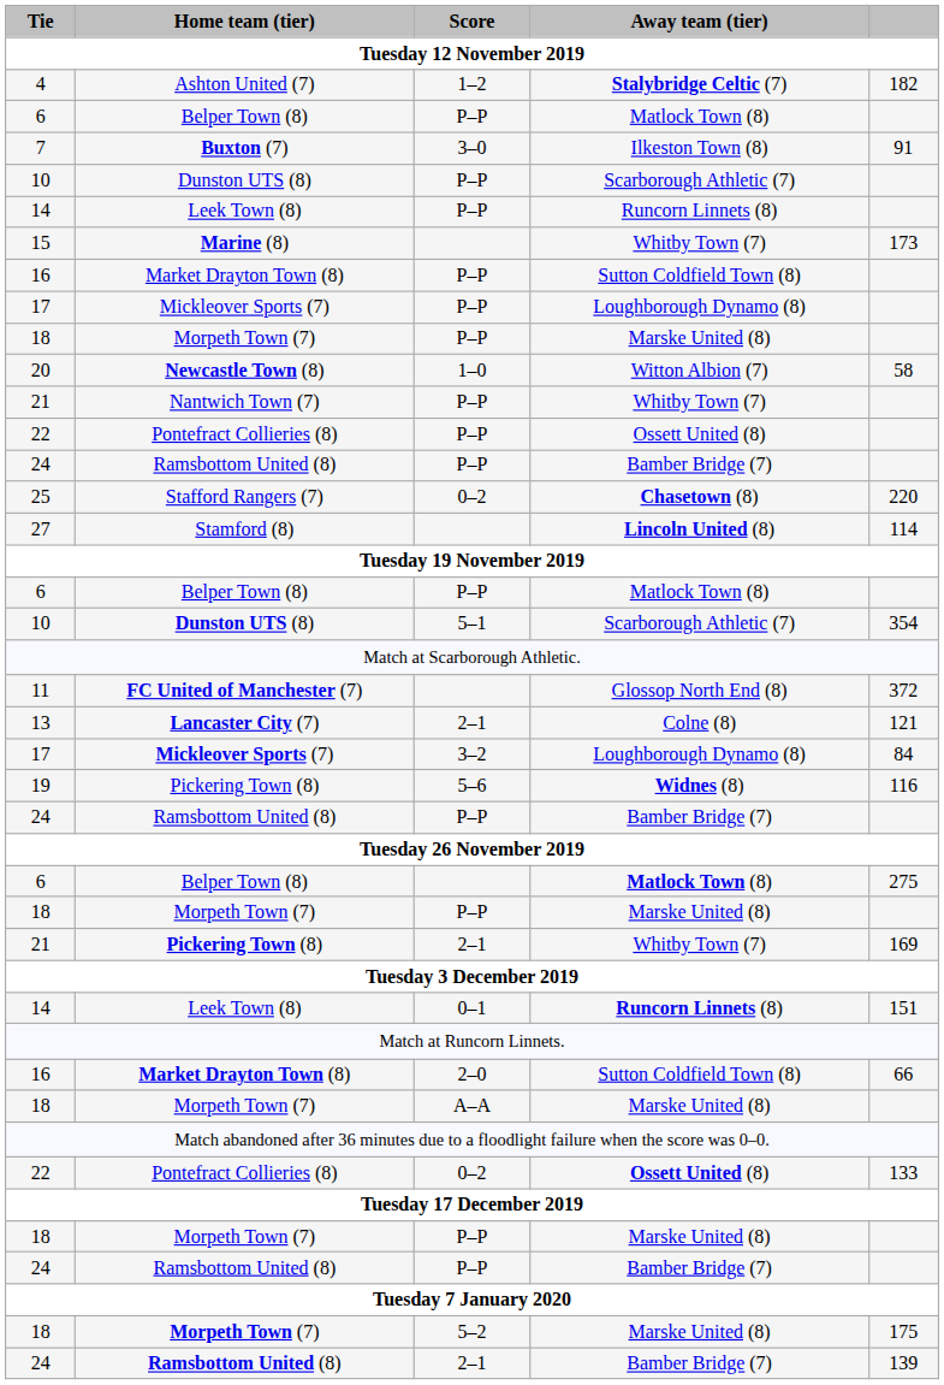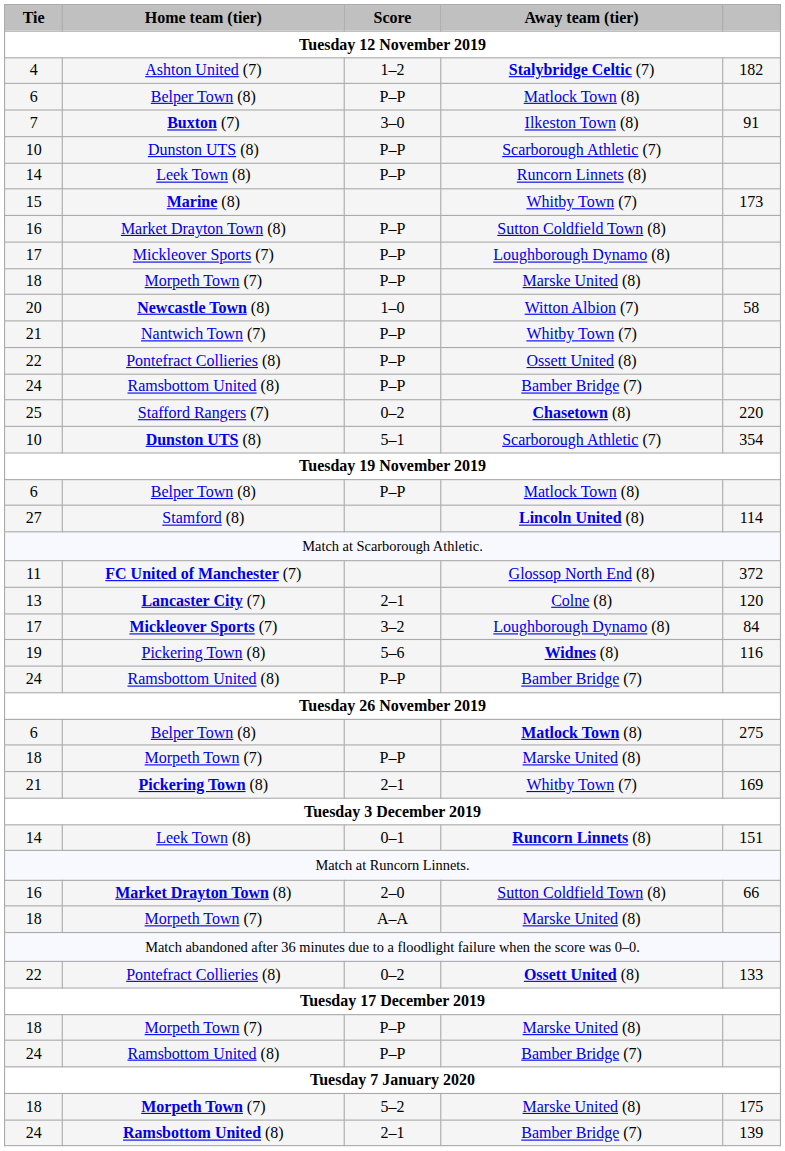 <table class="wikitable" style="width: 700px; background:WhiteSmoke; text-align:center; font-size:90%">
 <tr>
 <td scope="col" style="width:  7.50%; background:silver;"><strong>Tie</strong></td>
 <td scope="col" style="width: 36.25%; background:silver;"><strong>Home team (tier)</strong></td>
 <td scope="col" style="width: 12.50%; background:silver;"><strong>Score</strong></td>
 <td scope="col" style="width: 36.25%; background:silver;"><strong>Away team (tier)</strong></td>
 <td scope="col" style="width:  7.50%; background:silver;"><strong></strong></td>
 </tr>
 <tr>
 <td colspan="5" style= background:White><strong>Tuesday 12 November 2019</strong></td>
 </tr>
 <tr>
 <td>4</td>
 <td><a href='#'>Ashton United</a> (7)</td>
 <td>1–2</td>
 <td><strong><a href='#'>Stalybridge Celtic</a></strong> (7)</td>
 <td>182</td>
 </tr>
 <tr>
 <td>6</td>
 <td><a href='#'>Belper Town</a> (8)</td>
 <td>P–P</td>
 <td><a href='#'>Matlock Town</a> (8)</td>
 <td></td>
 </tr>
 <tr>
 <td>7</td>
 <td><strong><a href='#'>Buxton</a></strong> (7)</td>
 <td>3–0</td>
 <td><a href='#'>Ilkeston Town</a> (8)</td>
 <td>91</td>
 </tr>
 <tr>
 <td>10</td>
 <td><a href='#'>Dunston UTS</a> (8)</td>
 <td>P–P</td>
 <td><a href='#'>Scarborough Athletic</a> (7)</td>
 <td></td>
 </tr>
 <tr>
 <td>14</td>
 <td><a href='#'>Leek Town</a> (8)</td>
 <td>P–P</td>
 <td><a href='#'>Runcorn Linnets</a> (8)</td>
 <td></td>
 </tr>
 <tr>
 <td>15</td>
 <td><strong><a href='#'>Marine</a></strong> (8)</td>
 <td></td>
 <td><a href='#'>Whitby Town</a> (7)</td>
 <td>173</td>
 </tr>
 <tr>
 <td>16</td>
 <td><a href='#'>Market Drayton Town</a> (8)</td>
 <td>P–P</td>
 <td><a href='#'>Sutton Coldfield Town</a> (8)</td>
 <td></td>
 </tr>
 <tr>
 <td>17</td>
 <td><a href='#'>Mickleover Sports</a> (7)</td>
 <td>P–P</td>
 <td><a href='#'>Loughborough Dynamo</a> (8)</td>
 <td></td>
 </tr>
 <tr>
 <td>18</td>
 <td><a href='#'>Morpeth Town</a> (7)</td>
 <td>P–P</td>
 <td><a href='#'>Marske United</a> (8)</td>
 <td></td>
 </tr>
 <tr>
 <td>20</td>
 <td><strong><a href='#'>Newcastle Town</a></strong> (8)</td>
 <td>1–0</td>
 <td><a href='#'>Witton Albion</a> (7)</td>
 <td>58</td>
 </tr>
 <tr>
 <td>21</td>
 <td><a href='#'>Nantwich Town</a> (7)</td>
 <td>P–P</td>
 <td><a href='#'>Whitby Town</a> (7)</td>
 <td></td>
 </tr>
 <tr>
 <td>22</td>
 <td><a href='#'>Pontefract Collieries</a> (8)</td>
 <td>P–P</td>
 <td><a href='#'>Ossett United</a> (8)</td>
 <td></td>
 </tr>
 <tr>
 <td>24</td>
 <td><a href='#'>Ramsbottom United</a> (8)</td>
 <td>P–P</td>
 <td><a href='#'>Bamber Bridge</a> (7)</td>
 <td></td>
 </tr>
 <tr>
 <td>25</td>
 <td><a href='#'>Stafford Rangers</a> (7)</td>
 <td>0–2</td>
 <td><strong><a href='#'>Chasetown</a></strong> (8)</td>
 <td>220</td>
 </tr>
 <tr>
-<td>27</td>
-<td><a href='#'>Stamford</a> (8)</td>
-<td></td>
-<td><strong><a href='#'>Lincoln United</a></strong> (8)</td>
-<td>114</td>
+<td>10</td>
+<td><strong><a href='#'>Dunston UTS</a></strong> (8)</td>
+<td>5–1</td>
+<td><a href='#'>Scarborough Athletic</a> (7)</td>
+<td>354</td>
 </tr>
 <tr>
 <td colspan="5" style= background:White><strong>Tuesday 19 November 2019</strong></td>
 </tr>
 <tr>
 <td>6</td>
 <td><a href='#'>Belper Town</a> (8)</td>
 <td>P–P</td>
 <td><a href='#'>Matlock Town</a> (8)</td>
 <td></td>
 </tr>
 <tr>
-<td>10</td>
-<td><strong><a href='#'>Dunston UTS</a></strong> (8)</td>
-<td>5–1</td>
-<td><a href='#'>Scarborough Athletic</a> (7)</td>
-<td>354</td>
+<td>27</td>
+<td><a href='#'>Stamford</a> (8)</td>
+<td></td>
+<td><strong><a href='#'>Lincoln United</a></strong> (8)</td>
+<td>114</td>
 </tr>
 <tr>
 <td colspan="5" style="background:GhostWhite; height:20px; text-align:center; font-size:90%">Match at Scarborough Athletic.</td>
 </tr>
 <tr>
 <td>11</td>
 <td><strong><a href='#'>FC United of Manchester</a></strong> (7)</td>
 <td></td>
 <td><a href='#'>Glossop North End</a> (8)</td>
 <td>372</td>
 </tr>
 <tr>
 <td>13</td>
 <td><strong><a href='#'>Lancaster City</a></strong> (7)</td>
 <td>2–1</td>
 <td><a href='#'>Colne</a> (8)</td>
-<td>121</td>
+<td>120</td>
 </tr>
 <tr>
 <td>17</td>
 <td><strong><a href='#'>Mickleover Sports</a></strong> (7)</td>
 <td>3–2</td>
 <td><a href='#'>Loughborough Dynamo</a> (8)</td>
 <td>84</td>
 </tr>
 <tr>
 <td>19</td>
 <td><a href='#'>Pickering Town</a> (8)</td>
 <td>5–6</td>
 <td><strong><a href='#'>Widnes</a></strong> (8)</td>
 <td>116</td>
 </tr>
 <tr>
 <td>24</td>
 <td><a href='#'>Ramsbottom United</a> (8)</td>
 <td>P–P</td>
 <td><a href='#'>Bamber Bridge</a> (7)</td>
 <td></td>
 </tr>
 <tr>
 <td colspan="5" style= background:White><strong>Tuesday 26 November 2019</strong></td>
 </tr>
 <tr>
 <td>6</td>
 <td><a href='#'>Belper Town</a> (8)</td>
 <td></td>
 <td><strong><a href='#'>Matlock Town</a></strong> (8)</td>
 <td>275</td>
 </tr>
 <tr>
 <td>18</td>
 <td><a href='#'>Morpeth Town</a> (7)</td>
 <td>P–P</td>
 <td><a href='#'>Marske United</a> (8)</td>
 <td></td>
 </tr>
 <tr>
 <td>21</td>
 <td><strong><a href='#'>Pickering Town</a></strong> (8)</td>
 <td>2–1</td>
 <td><a href='#'>Whitby Town</a> (7)</td>
 <td>169</td>
 </tr>
 <tr>
 <td colspan="5" style= background:White><strong>Tuesday 3 December 2019</strong></td>
 </tr>
 <tr>
 <td>14</td>
 <td><a href='#'>Leek Town</a> (8)</td>
 <td>0–1</td>
 <td><strong><a href='#'>Runcorn Linnets</a></strong> (8)</td>
 <td>151</td>
 </tr>
 <tr>
 <td colspan="5" style="background:GhostWhite; height:20px; text-align:center; font-size:90%">Match at Runcorn Linnets.</td>
 </tr>
 <tr>
 <td>16</td>
 <td><strong><a href='#'>Market Drayton Town</a></strong> (8)</td>
 <td>2–0</td>
 <td><a href='#'>Sutton Coldfield Town</a> (8)</td>
 <td>66</td>
 </tr>
 <tr>
 <td>18</td>
 <td><a href='#'>Morpeth Town</a> (7)</td>
 <td>A–A</td>
 <td><a href='#'>Marske United</a> (8)</td>
 <td></td>
 </tr>
 <tr>
 <td colspan="5" style="background:GhostWhite; height:20px; text-align:center; font-size:90%">Match abandoned after 36 minutes due to a floodlight failure when the score was 0–0.</td>
 </tr>
 <tr>
 <td>22</td>
 <td><a href='#'>Pontefract Collieries</a> (8)</td>
 <td>0–2</td>
 <td><strong><a href='#'>Ossett United</a></strong> (8)</td>
 <td>133</td>
 </tr>
 <tr>
 <td colspan="5" style= background:White><strong>Tuesday 17 December 2019</strong></td>
 </tr>
 <tr>
 <td>18</td>
 <td><a href='#'>Morpeth Town</a> (7)</td>
 <td>P–P</td>
 <td><a href='#'>Marske United</a> (8)</td>
 <td></td>
 </tr>
 <tr>
 <td>24</td>
 <td><a href='#'>Ramsbottom United</a> (8)</td>
 <td>P–P</td>
 <td><a href='#'>Bamber Bridge</a> (7)</td>
 <td></td>
 </tr>
 <tr>
 <td colspan="5" style= background:White><strong>Tuesday 7 January 2020</strong></td>
 </tr>
 <tr>
 <td>18</td>
 <td><strong><a href='#'>Morpeth Town</a></strong> (7)</td>
 <td>5–2</td>
 <td><a href='#'>Marske United</a> (8)</td>
 <td>175</td>
 </tr>
 <tr>
 <td>24</td>
 <td><strong><a href='#'>Ramsbottom United</a></strong> (8)</td>
 <td>2–1</td>
 <td><a href='#'>Bamber Bridge</a> (7)</td>
 <td>139</td>
 </tr>
 </table>
